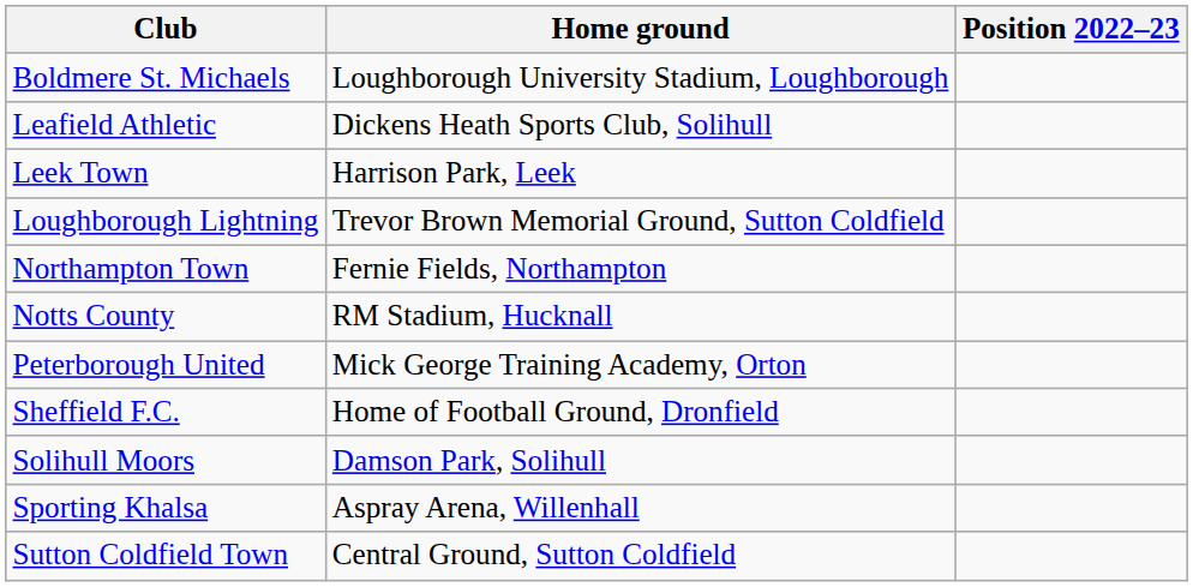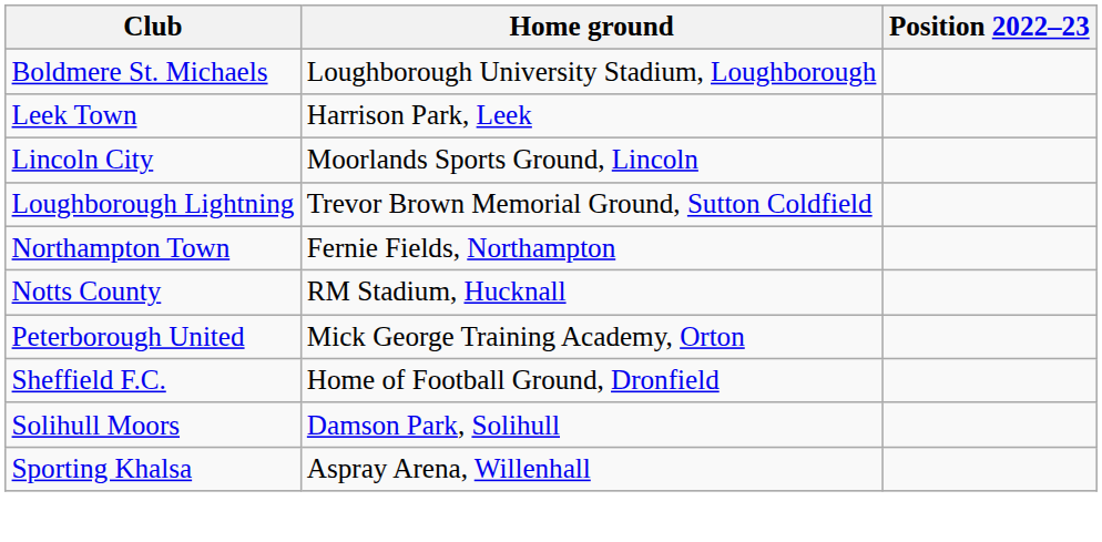 <table class="wikitable sortable" style="text-align:center;">
 <tr>
 <th>Club</th>
 <th>Home ground</th>
 <th>Position <a href='#'>2022–23</a></th>
 </tr>
 <tr>
 <td style="text-align:left;"><a href='#'>Boldmere St. Michaels</a></td>
 <td style="text-align:left;">Loughborough University Stadium, <a href='#'>Loughborough</a></td>
 <td></td>
 </tr>
 <tr>
-<td style="text-align:left;"><a href='#'>Leafield Athletic</a></td>
-<td style="text-align:left;">Dickens Heath Sports Club, <a href='#'>Solihull</a></td>
+<td style="text-align:left;"><a href='#'>Leek Town</a></td>
+<td style="text-align:left;">Harrison Park, <a href='#'>Leek</a></td>
 <td></td>
 </tr>
 <tr>
-<td style="text-align:left;"><a href='#'>Leek Town</a></td>
-<td style="text-align:left;">Harrison Park, <a href='#'>Leek</a></td>
+<td style="text-align:left;"><a href='#'>Lincoln City</a></td>
+<td style="text-align:left;">Moorlands Sports Ground, <a href='#'>Lincoln</a></td>
 <td></td>
 </tr>
 <tr>
 <td style="text-align:left;"><a href='#'>Loughborough Lightning</a></td>
 <td style="text-align:left;">Trevor Brown Memorial Ground, <a href='#'>Sutton Coldfield</a></td>
 <td></td>
 </tr>
 <tr>
 <td style="text-align:left;"><a href='#'>Northampton Town</a></td>
 <td style="text-align:left;">Fernie Fields, <a href='#'>Northampton</a></td>
 <td></td>
 </tr>
 <tr>
 <td style="text-align:left;"><a href='#'>Notts County</a></td>
 <td style="text-align:left;">RM Stadium, <a href='#'>Hucknall</a></td>
 <td></td>
 </tr>
 <tr>
 <td style="text-align:left;"><a href='#'>Peterborough United</a></td>
 <td style="text-align:left;">Mick George Training Academy, <a href='#'>Orton</a></td>
 <td></td>
 </tr>
 <tr>
 <td style="text-align:left;"><a href='#'>Sheffield F.C.</a></td>
 <td style="text-align:left;">Home of Football Ground, <a href='#'>Dronfield</a></td>
 <td></td>
 </tr>
 <tr>
 <td style="text-align:left;"><a href='#'>Solihull Moors</a></td>
 <td style="text-align:left;"><a href='#'>Damson Park</a>, <a href='#'>Solihull</a></td>
 <td></td>
 </tr>
 <tr>
 <td style="text-align:left;"><a href='#'>Sporting Khalsa</a></td>
 <td style="text-align:left;">Aspray Arena, <a href='#'>Willenhall</a></td>
 <td></td>
 </tr>
-<tr>
-<td style="text-align:left;"><a href='#'>Sutton Coldfield Town</a></td>
-<td style="text-align:left;">Central Ground, <a href='#'>Sutton Coldfield</a></td>
-<td></td>
-</tr>
 </table>
